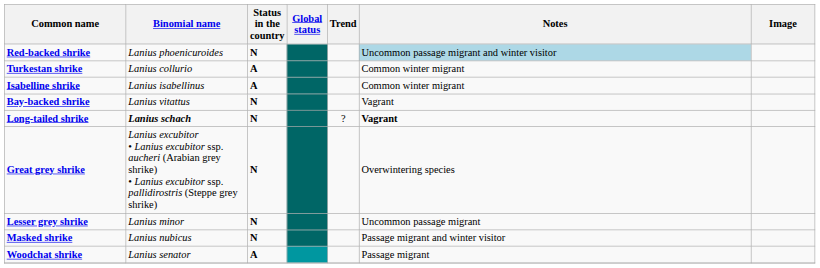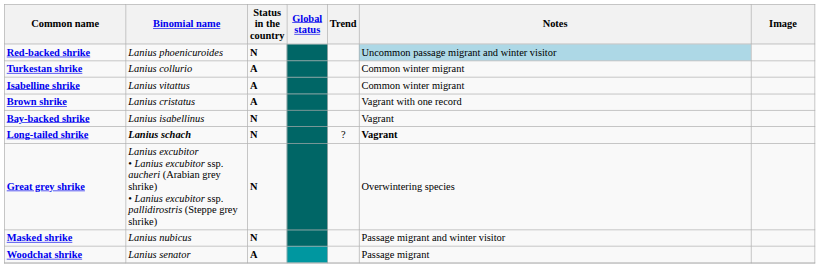 <table class="wikitable sortable">
 <tr>
 <th width="15%">Common name</th>
 <th width="15%"><a href='#'>Binomial name</a></th>
 <th data-sort-type="number" width="1%">Status in the country</th>
 <th width="5%"><a href='#'>Global status</a></th>
 <th width="1%">Trend</th>
 <th class="unsortable">Notes</th>
 <th class="unsortable">Image</th>
 </tr>
 <tr>
 <td><strong><a href='#'>Red-backed shrike</a></strong></td>
 <td><em>Lanius phoenicuroides</em></td>
 <td><strong>N</strong></td>
 <td align=center style="background: #006666"></td>
 <td align=center></td>
 <td style="background: lightblue;">Uncommon passage migrant and winter visitor</td>
 <td></td>
 </tr>
 <tr>
 <td><strong><a href='#'>Turkestan shrike</a></strong></td>
 <td><em>Lanius collurio</em></td>
 <td><strong>A</strong></td>
 <td align=center style="background: #006666"></td>
 <td align=center></td>
 <td>Common winter migrant</td>
 <td></td>
 </tr>
 <tr>
 <td><strong><a href='#'>Isabelline shrike</a></strong></td>
-<td><em>Lanius isabellinus</em></td>
+<td><em>Lanius vitattus</em></td>
 <td><strong>A</strong></td>
 <td align=center style="background: #006666"></td>
 <td align=center></td>
 <td>Common winter migrant</td>
 <td></td>
 </tr>
 <tr>
+<td><strong><a href='#'>Brown shrike</a></strong></td>
+<td><em>Lanius cristatus</em></td>
+<td><strong>A</strong></td>
+<td align=center style="background: #006666"></td>
+<td align=center></td>
+<td>Vagrant with one record</td>
+<td></td>
+</tr>
+<tr>
 <td><strong><a href='#'>Bay-backed shrike</a></strong></td>
-<td><em>Lanius vitattus</em></td>
+<td><em>Lanius isabellinus</em></td>
 <td><strong>N</strong></td>
 <td align=center style="background: #006666"></td>
 <td align=center></td>
 <td>Vagrant</td>
 <td></td>
 </tr>
 <tr>
 <td><strong><a href='#'>Long-tailed shrike</a></strong></td>
 <td><strong><em>Lanius schach</em></strong></td>
 <td><strong>N</strong></td>
 <td align=center style="background: #006666"></td>
 <td align=center>?</td>
 <td><strong>Vagrant</strong></td>
 <td></td>
 </tr>
 <tr>
 <td><strong><a href='#'>Great grey shrike</a></strong></td>
 <td><em>Lanius excubitor</em><br>• <em>Lanius excubitor</em> ssp. <em>aucheri</em> (Arabian grey shrike)<br>• <em>Lanius excubitor</em> ssp. <em>pallidirostris</em> (Steppe grey shrike)</td>
 <td><strong>N</strong></td>
 <td align=center style="background: #006666"></td>
 <td align=center></td>
 <td>Overwintering species</td>
 <td><br></td>
 </tr>
 <tr>
-<td><strong><a href='#'>Lesser grey shrike</a></strong></td>
-<td><em>Lanius minor</em></td>
-<td><strong>N</strong></td>
-<td align=center style="background: #006666"></td>
-<td align=center></td>
-<td>Uncommon passage migrant</td>
-<td></td>
-</tr>
-<tr>
 <td><strong><a href='#'>Masked shrike</a></strong></td>
 <td><em>Lanius nubicus</em></td>
 <td><strong>N</strong></td>
 <td align=center style="background: #006666"></td>
 <td align=center></td>
 <td>Passage migrant and winter visitor</td>
 <td></td>
 </tr>
 <tr>
 <td><strong><a href='#'>Woodchat shrike</a></strong></td>
 <td><em>Lanius senator</em></td>
 <td><strong>A</strong></td>
 <td align=center style="background: #0097a0"></td>
 <td align=center></td>
 <td>Passage migrant</td>
 <td></td>
 </tr>
 <tr>
 </tr>
 </table>
